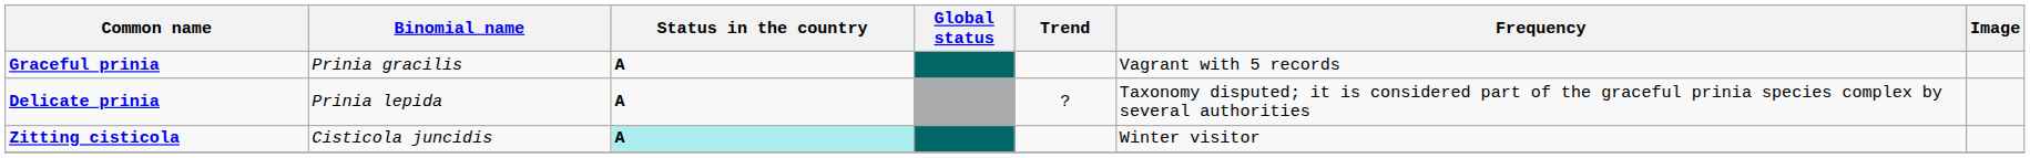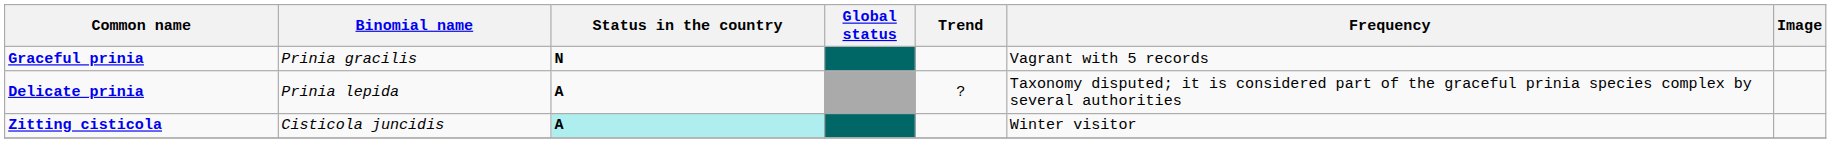 <table class="wikitable sortable">
 <tr>
 <th width="15%">Common name</th>
 <th width="15%"><a href='#'>Binomial name</a></th>
 <th data-sort-type="number" width="15%">Status in the country</th>
 <th width="5%"><a href='#'>Global status</a></th>
 <th width="5%">Trend</th>
 <th class="unsortable">Frequency</th>
 <th class="unsortable">Image</th>
 </tr>
 <tr>
 <td><strong><a href='#'>Graceful prinia</a></strong></td>
 <td><em>Prinia gracilis</em></td>
-<td><strong>A</strong></td>
+<td><strong>N</strong></td>
 <td align=center style="background: #006666"></td>
 <td align=center></td>
 <td>Vagrant with 5 records</td>
 <td></td>
 </tr>
 <tr>
 <td><strong><a href='#'>Delicate prinia</a></strong></td>
 <td><em>Prinia lepida</em></td>
 <td><strong>A</strong></td>
 <td align=center style="background: #AAA"></td>
 <td align=center>?</td>
 <td>Taxonomy disputed; it is considered part of the graceful prinia species complex by several authorities</td>
 <td></td>
 </tr>
 <tr>
 <td><strong><a href='#'>Zitting cisticola</a></strong></td>
 <td><em>Cisticola juncidis</em></td>
 <td style="background: paleturquoise;"><strong>A</strong></td>
 <td align=center style="background: #006666"></td>
 <td align=center></td>
 <td>Winter visitor</td>
 <td></td>
 </tr>
 <tr>
 </tr>
 </table>
